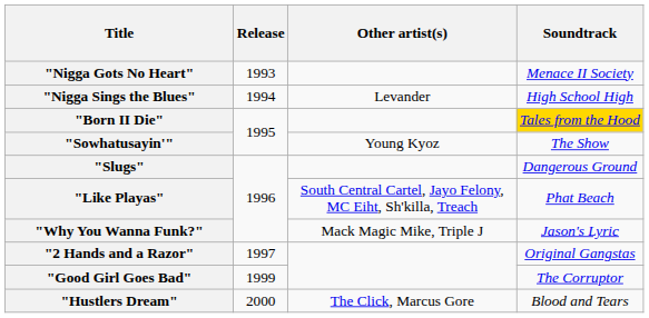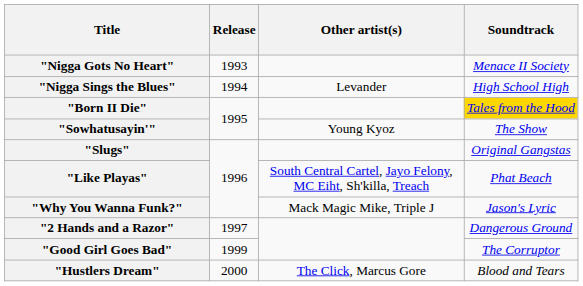 <table class="wikitable plainrowheaders" style="text-align:center;">
 <tr>
 <th scope="col" style="width:15em;"><br>Title<br><br></th>
 <th scope="col">Release</th>
 <th scope="col" style="width:15em;">Other artist(s)</th>
 <th scope="col">Soundtrack</th>
 </tr>
 <tr>
 <th scope="row">"Nigga Gots No Heart"</th>
 <td>1993</td>
 <td></td>
 <td><em><a href='#'>Menace II Society</a></em></td>
 </tr>
 <tr>
 <th scope="row">"Nigga Sings the Blues"</th>
 <td>1994</td>
 <td>Levander</td>
 <td><em><a href='#'>High School High</a></em></td>
 </tr>
 <tr>
 <th scope="row">"Born II Die"</th>
 <td rowspan="2">1995</td>
 <td></td>
 <td style="background: gold;"><em><a href='#'>Tales from the Hood</a></em></td>
 </tr>
 <tr>
 <th scope="row">"Sowhatusayin'"</th>
 <td>Young Kyoz</td>
 <td><em><a href='#'>The Show</a></em></td>
 </tr>
 <tr>
 <th scope="row">"Slugs"</th>
 <td rowspan="3">1996</td>
 <td></td>
-<td><em><a href='#'>Dangerous Ground</a></em></td>
+<td><em><a href='#'>Original Gangstas</a></em></td>
 </tr>
 <tr>
 <th scope="row">"Like Playas"</th>
 <td><a href='#'>South Central Cartel</a>, <a href='#'>Jayo Felony</a>, <a href='#'>MC Eiht</a>, Sh'killa, <a href='#'>Treach</a></td>
 <td><em><a href='#'>Phat Beach</a></em></td>
 </tr>
 <tr>
 <th scope="row">"Why You Wanna Funk?"</th>
 <td>Mack Magic Mike, Triple J</td>
 <td><em><a href='#'>Jason's Lyric</a></em></td>
 </tr>
 <tr>
 <th scope="row">"2 Hands and a Razor"</th>
 <td>1997</td>
 <td rowspan="2"></td>
-<td><em><a href='#'>Original Gangstas</a></em></td>
+<td><em><a href='#'>Dangerous Ground</a></em></td>
 </tr>
 <tr>
 <th scope="row">"Good Girl Goes Bad"</th>
 <td>1999</td>
 <td><em><a href='#'>The Corruptor</a></em></td>
 </tr>
 <tr>
 <th scope="row">"Hustlers Dream"</th>
 <td>2000</td>
 <td><a href='#'>The Click</a>, Marcus Gore</td>
 <td><em>Blood and Tears</em></td>
 </tr>
 </table>
